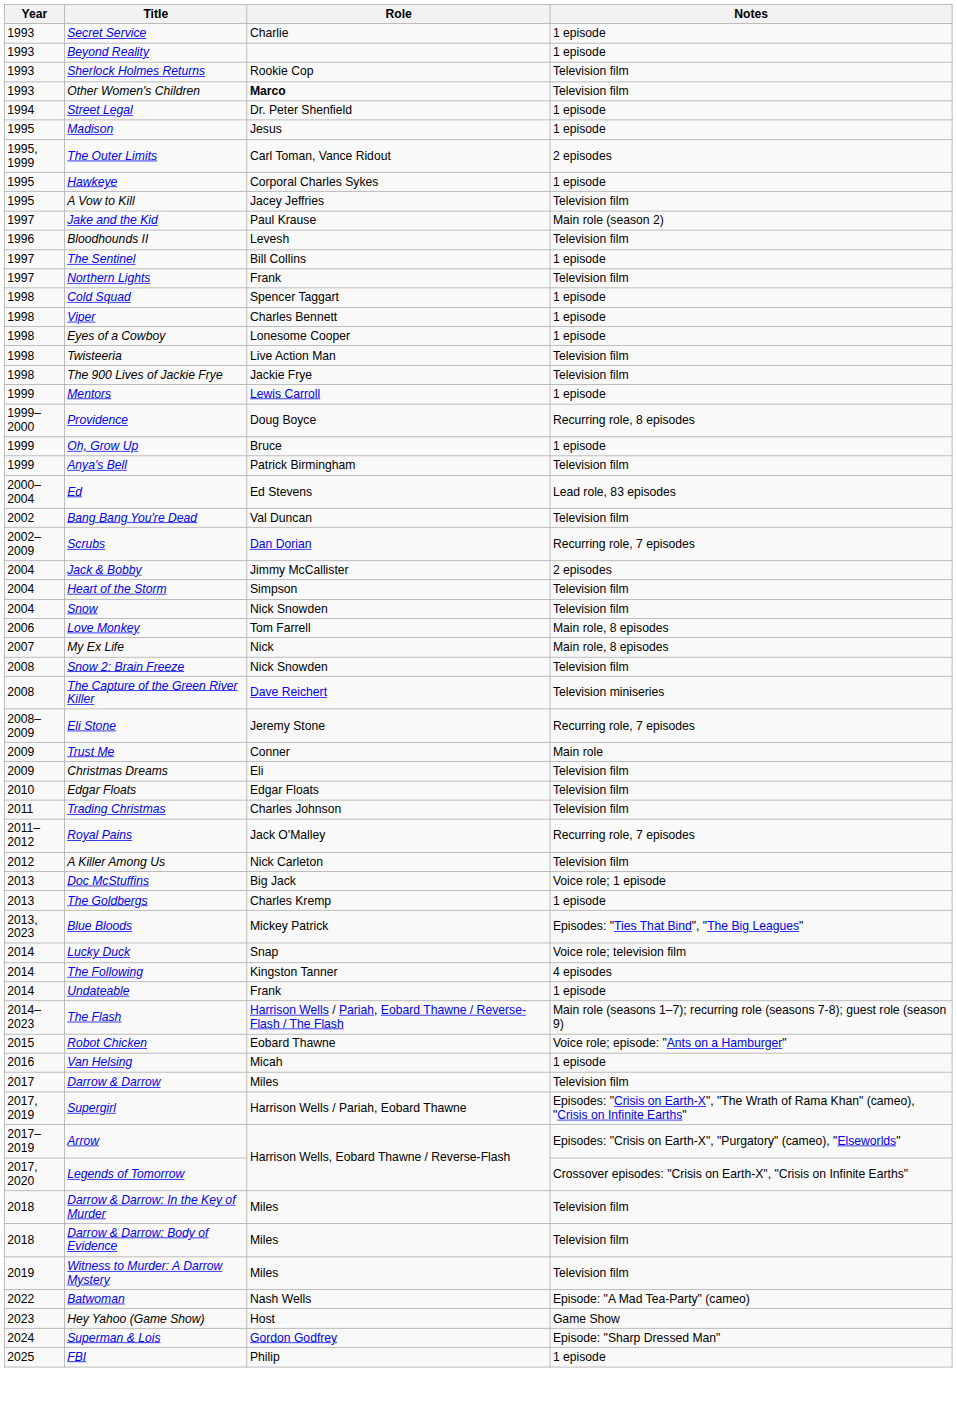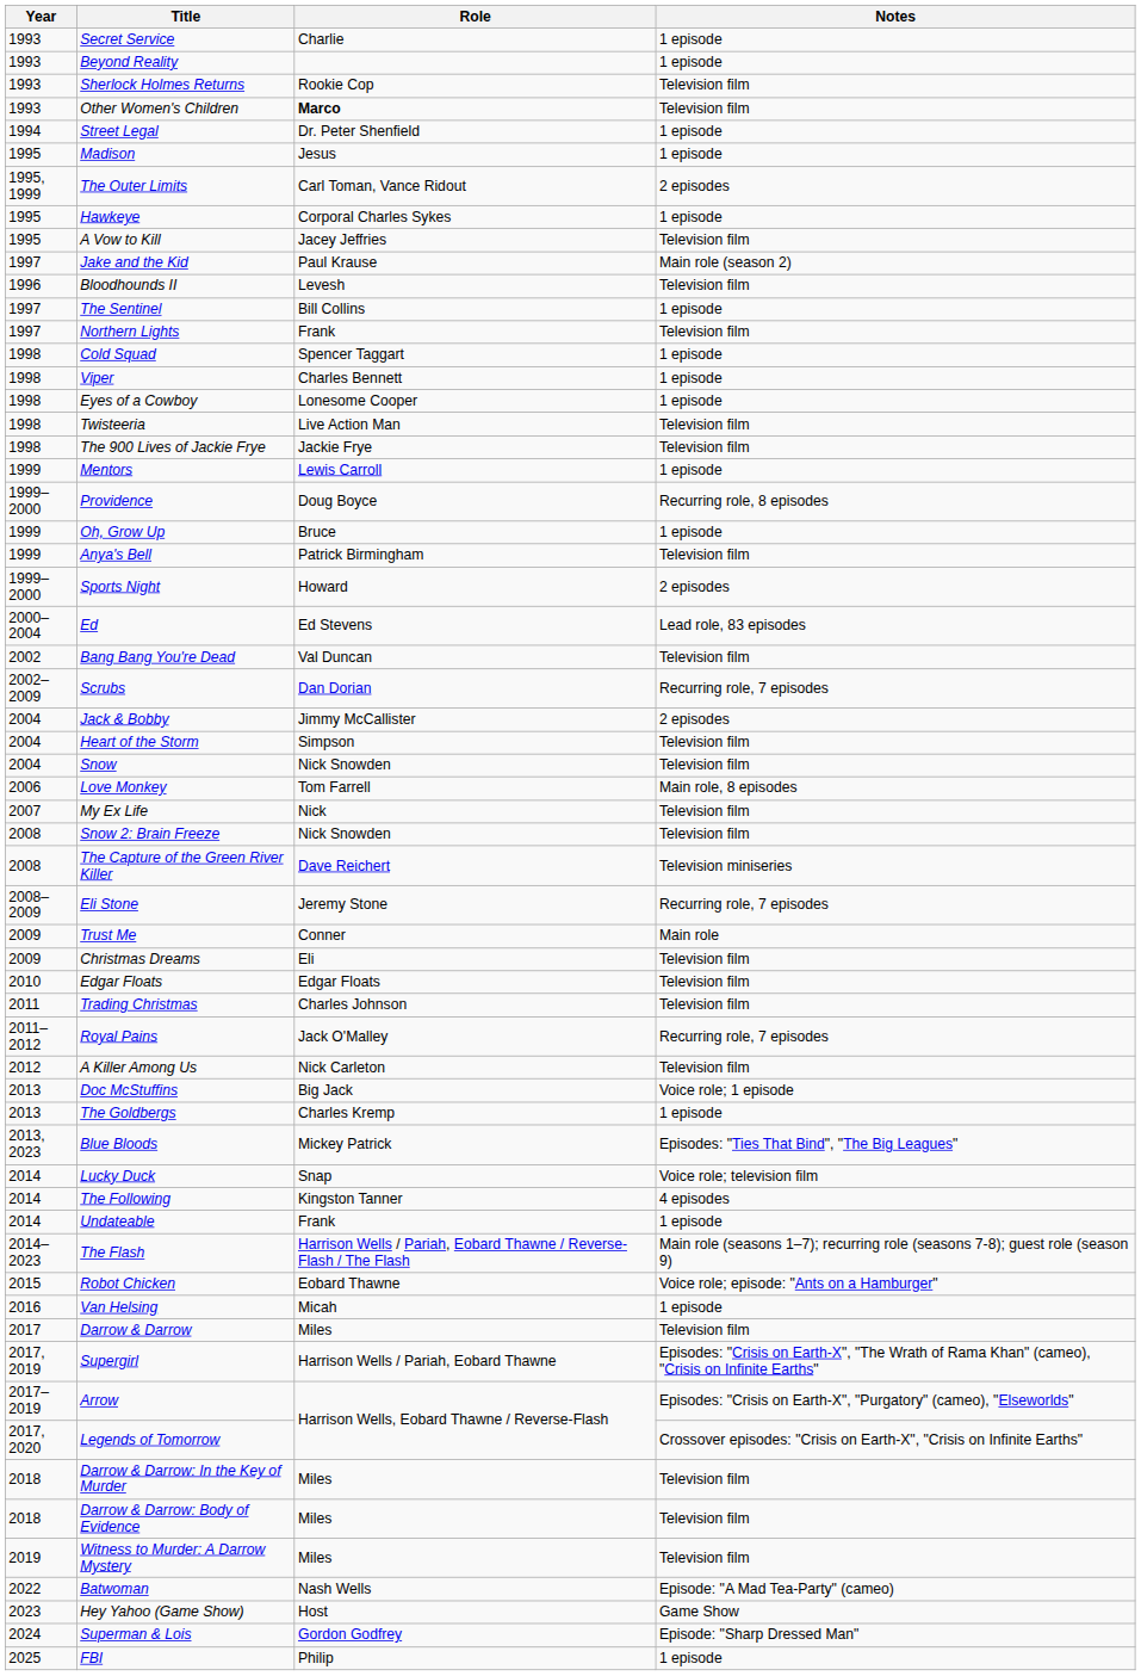 <table class="wikitable sortable">
 <tr>
 <th>Year</th>
 <th>Title</th>
 <th>Role</th>
 <th class="unsortable">Notes</th>
 </tr>
 <tr>
 <td>1993</td>
 <td><em><a href='#'>Secret Service</a></em></td>
 <td>Charlie</td>
 <td>1 episode</td>
 </tr>
 <tr>
 <td>1993</td>
 <td><em><a href='#'>Beyond Reality</a></em></td>
 <td></td>
 <td>1 episode</td>
 </tr>
 <tr>
 <td>1993</td>
 <td><em><a href='#'>Sherlock Holmes Returns</a></em></td>
 <td>Rookie Cop</td>
 <td>Television film</td>
 </tr>
 <tr>
 <td>1993</td>
 <td><em>Other Women's Children</em></td>
 <td><strong>Marco</strong></td>
 <td>Television film</td>
 </tr>
 <tr>
 <td>1994</td>
 <td><em><a href='#'>Street Legal</a></em></td>
 <td>Dr. Peter Shenfield</td>
 <td>1 episode</td>
 </tr>
 <tr>
 <td>1995</td>
 <td><em><a href='#'>Madison</a></em></td>
 <td>Jesus</td>
 <td>1 episode</td>
 </tr>
 <tr>
 <td>1995, 1999</td>
 <td data-sort-value="Outer Limits, The"><em><a href='#'>The Outer Limits</a></em></td>
 <td>Carl Toman, Vance Ridout</td>
 <td>2 episodes</td>
 </tr>
 <tr>
 <td>1995</td>
 <td><em><a href='#'>Hawkeye</a></em></td>
 <td>Corporal Charles Sykes</td>
 <td>1 episode</td>
 </tr>
 <tr>
 <td>1995</td>
 <td data-sort-value="Vow to Kill, A"><em>A Vow to Kill</em></td>
 <td>Jacey Jeffries</td>
 <td>Television film</td>
 </tr>
 <tr>
 <td>1997</td>
 <td><em><a href='#'>Jake and the Kid</a></em></td>
 <td>Paul Krause</td>
 <td>Main role (season 2)</td>
 </tr>
 <tr>
 <td>1996</td>
 <td><em>Bloodhounds II</em></td>
 <td>Levesh</td>
 <td>Television film</td>
 </tr>
 <tr>
 <td>1997</td>
 <td data-sort-value="Sentinel, The"><em><a href='#'>The Sentinel</a></em></td>
 <td>Bill Collins</td>
 <td>1 episode</td>
 </tr>
 <tr>
 <td>1997</td>
 <td><em><a href='#'>Northern Lights</a></em></td>
 <td>Frank</td>
 <td>Television film</td>
 </tr>
 <tr>
 <td>1998</td>
 <td><em><a href='#'>Cold Squad</a></em></td>
 <td>Spencer Taggart</td>
 <td>1 episode</td>
 </tr>
 <tr>
 <td>1998</td>
 <td><em><a href='#'>Viper</a></em></td>
 <td>Charles Bennett</td>
 <td>1 episode</td>
 </tr>
 <tr>
 <td>1998</td>
 <td><em>Eyes of a Cowboy</em></td>
 <td>Lonesome Cooper</td>
 <td>1 episode</td>
 </tr>
 <tr>
 <td>1998</td>
 <td><em>Twisteeria</em></td>
 <td>Live Action Man</td>
 <td>Television film</td>
 </tr>
 <tr>
 <td>1998</td>
 <td data-sort-value="900 Lives of Jackie Frye, The"><em>The 900 Lives of Jackie Frye</em></td>
 <td>Jackie Frye</td>
 <td>Television film</td>
 </tr>
 <tr>
 <td>1999</td>
 <td><em><a href='#'>Mentors</a></em></td>
 <td><a href='#'>Lewis Carroll</a></td>
 <td>1 episode</td>
 </tr>
 <tr>
 <td>1999–2000</td>
 <td><em><a href='#'>Providence</a></em></td>
 <td>Doug Boyce</td>
 <td>Recurring role, 8 episodes</td>
 </tr>
 <tr>
 <td>1999</td>
 <td><em><a href='#'>Oh, Grow Up</a></em></td>
 <td>Bruce</td>
 <td>1 episode</td>
 </tr>
 <tr>
 <td>1999</td>
 <td><em><a href='#'>Anya's Bell</a></em></td>
 <td>Patrick Birmingham</td>
 <td>Television film</td>
 </tr>
 <tr>
+<td>1999–2000</td>
+<td><em><a href='#'>Sports Night</a></em></td>
+<td>Howard</td>
+<td>2 episodes</td>
+</tr>
+<tr>
 <td>2000–2004</td>
 <td><em><a href='#'>Ed</a></em></td>
 <td>Ed Stevens</td>
 <td>Lead role, 83 episodes</td>
 </tr>
 <tr>
 <td>2002</td>
 <td><em><a href='#'>Bang Bang You're Dead</a></em></td>
 <td>Val Duncan</td>
 <td>Television film</td>
 </tr>
 <tr>
 <td>2002–2009</td>
 <td><em><a href='#'>Scrubs</a></em></td>
 <td><a href='#'>Dan Dorian</a></td>
 <td>Recurring role, 7 episodes</td>
 </tr>
 <tr>
 <td>2004</td>
 <td><em><a href='#'>Jack & Bobby</a></em></td>
 <td>Jimmy McCallister</td>
 <td>2 episodes</td>
 </tr>
 <tr>
 <td>2004</td>
 <td><em><a href='#'>Heart of the Storm</a></em></td>
 <td>Simpson</td>
 <td>Television film</td>
 </tr>
 <tr>
 <td>2004</td>
 <td><em><a href='#'>Snow</a></em></td>
 <td>Nick Snowden</td>
 <td>Television film</td>
 </tr>
 <tr>
 <td>2006</td>
 <td><em><a href='#'>Love Monkey</a></em></td>
 <td>Tom Farrell</td>
 <td>Main role, 8 episodes</td>
 </tr>
 <tr>
 <td>2007</td>
 <td><em>My Ex Life</em></td>
 <td>Nick</td>
-<td>Main role, 8 episodes</td>
+<td>Television film</td>
 </tr>
 <tr>
 <td>2008</td>
 <td><em><a href='#'>Snow 2: Brain Freeze</a></em></td>
 <td>Nick Snowden</td>
 <td>Television film</td>
 </tr>
 <tr>
 <td>2008</td>
 <td data-sort-value="Capture of the Green River Killer, The"><em><a href='#'>The Capture of the Green River Killer</a></em></td>
 <td><a href='#'>Dave Reichert</a></td>
 <td>Television miniseries</td>
 </tr>
 <tr>
 <td>2008–2009</td>
 <td><em><a href='#'>Eli Stone</a></em></td>
 <td>Jeremy Stone</td>
 <td>Recurring role, 7 episodes</td>
 </tr>
 <tr>
 <td>2009</td>
 <td><em><a href='#'>Trust Me</a></em></td>
 <td>Conner</td>
 <td>Main role</td>
 </tr>
 <tr>
 <td>2009</td>
 <td><em>Christmas Dreams</em></td>
 <td>Eli</td>
 <td>Television film</td>
 </tr>
 <tr>
 <td>2010</td>
 <td><em>Edgar Floats</em></td>
 <td>Edgar Floats</td>
 <td>Television film</td>
 </tr>
 <tr>
 <td>2011</td>
 <td><em><a href='#'>Trading Christmas</a></em></td>
 <td>Charles Johnson</td>
 <td>Television film</td>
 </tr>
 <tr>
 <td>2011–2012</td>
 <td><em><a href='#'>Royal Pains</a></em></td>
 <td>Jack O'Malley</td>
 <td>Recurring role, 7 episodes</td>
 </tr>
 <tr>
 <td>2012</td>
 <td data-sort-value="Killer Among Us, A"><em>A Killer Among Us</em></td>
 <td>Nick Carleton</td>
 <td>Television film</td>
 </tr>
 <tr>
 <td>2013</td>
 <td><em><a href='#'>Doc McStuffins</a></em></td>
 <td>Big Jack</td>
 <td>Voice role; 1 episode</td>
 </tr>
 <tr>
 <td>2013</td>
 <td data-sort-value="Goldbergs, The"><em><a href='#'>The Goldbergs</a></em></td>
 <td>Charles Kremp</td>
 <td>1 episode</td>
 </tr>
 <tr>
 <td>2013, 2023</td>
 <td><em><a href='#'>Blue Bloods</a></em></td>
 <td>Mickey Patrick</td>
 <td>Episodes: "<a href='#'>Ties That Bind</a>", "<a href='#'>The Big Leagues</a>"</td>
 </tr>
 <tr>
 <td>2014</td>
 <td><em><a href='#'>Lucky Duck</a></em></td>
 <td>Snap</td>
 <td>Voice role; television film</td>
 </tr>
 <tr>
 <td>2014</td>
 <td data-sort-value="Following, The"><em><a href='#'>The Following</a></em></td>
 <td>Kingston Tanner</td>
 <td>4 episodes</td>
 </tr>
 <tr>
 <td>2014</td>
 <td><em><a href='#'>Undateable</a></em></td>
 <td>Frank</td>
 <td>1 episode</td>
 </tr>
 <tr>
 <td>2014–2023</td>
 <td data-sort-value="Flash, The"><em><a href='#'>The Flash</a></em></td>
 <td><a href='#'>Harrison Wells</a> / <a href='#'>Pariah</a>, <a href='#'>Eobard Thawne / Reverse-Flash / The Flash</a></td>
 <td>Main role (seasons 1–7); recurring role (seasons 7-8); guest role (season 9)</td>
 </tr>
 <tr>
 <td>2015</td>
 <td><em><a href='#'>Robot Chicken</a></em></td>
 <td>Eobard Thawne</td>
 <td>Voice role; episode: "<a href='#'>Ants on a Hamburger</a>"</td>
 </tr>
 <tr>
 <td>2016</td>
 <td><em><a href='#'>Van Helsing</a></em></td>
 <td>Micah</td>
 <td>1 episode</td>
 </tr>
 <tr>
 <td>2017</td>
 <td><em><a href='#'>Darrow & Darrow</a></em></td>
 <td>Miles</td>
 <td>Television film</td>
 </tr>
 <tr>
 <td>2017, 2019</td>
 <td><em><a href='#'>Supergirl</a></em></td>
 <td>Harrison Wells / Pariah, Eobard Thawne</td>
 <td>Episodes: "<a href='#'>Crisis on Earth-X</a>", "The Wrath of Rama Khan" (cameo), "<a href='#'>Crisis on Infinite Earths</a>"</td>
 </tr>
 <tr>
 <td>2017–2019</td>
 <td><em><a href='#'>Arrow</a></em></td>
 <td rowspan=2>Harrison Wells, Eobard Thawne / Reverse-Flash</td>
 <td>Episodes: "Crisis on Earth-X", "Purgatory" (cameo), "<a href='#'>Elseworlds</a>"</td>
 </tr>
 <tr>
 <td>2017, 2020</td>
 <td><em><a href='#'>Legends of Tomorrow</a></em></td>
 <td>Crossover episodes: "Crisis on Earth-X", "Crisis on Infinite Earths"</td>
 </tr>
 <tr>
 <td>2018</td>
 <td><em><a href='#'>Darrow & Darrow: In the Key of Murder</a></em></td>
 <td>Miles</td>
 <td>Television film</td>
 </tr>
 <tr>
 <td>2018</td>
 <td><em><a href='#'>Darrow & Darrow: Body of Evidence</a></em></td>
 <td>Miles</td>
 <td>Television film</td>
 </tr>
 <tr>
 <td>2019</td>
 <td><em><a href='#'>Witness to Murder: A Darrow Mystery</a></em></td>
 <td>Miles</td>
 <td>Television film</td>
 </tr>
 <tr>
 <td>2022</td>
 <td><em><a href='#'>Batwoman</a></em></td>
 <td>Nash Wells</td>
 <td>Episode: "A Mad Tea-Party" (cameo)</td>
 </tr>
 <tr>
 <td>2023</td>
 <td><em>Hey Yahoo (Game Show)</em></td>
 <td>Host</td>
 <td>Game Show</td>
 </tr>
 <tr>
 <td>2024</td>
 <td><em><a href='#'>Superman & Lois</a></em></td>
 <td><a href='#'>Gordon Godfrey</a></td>
 <td>Episode: "Sharp Dressed Man"</td>
 </tr>
 <tr>
 <td>2025</td>
 <td><em><a href='#'>FBI</a></em></td>
 <td>Philip</td>
 <td>1 episode</td>
 </tr>
 </table>
